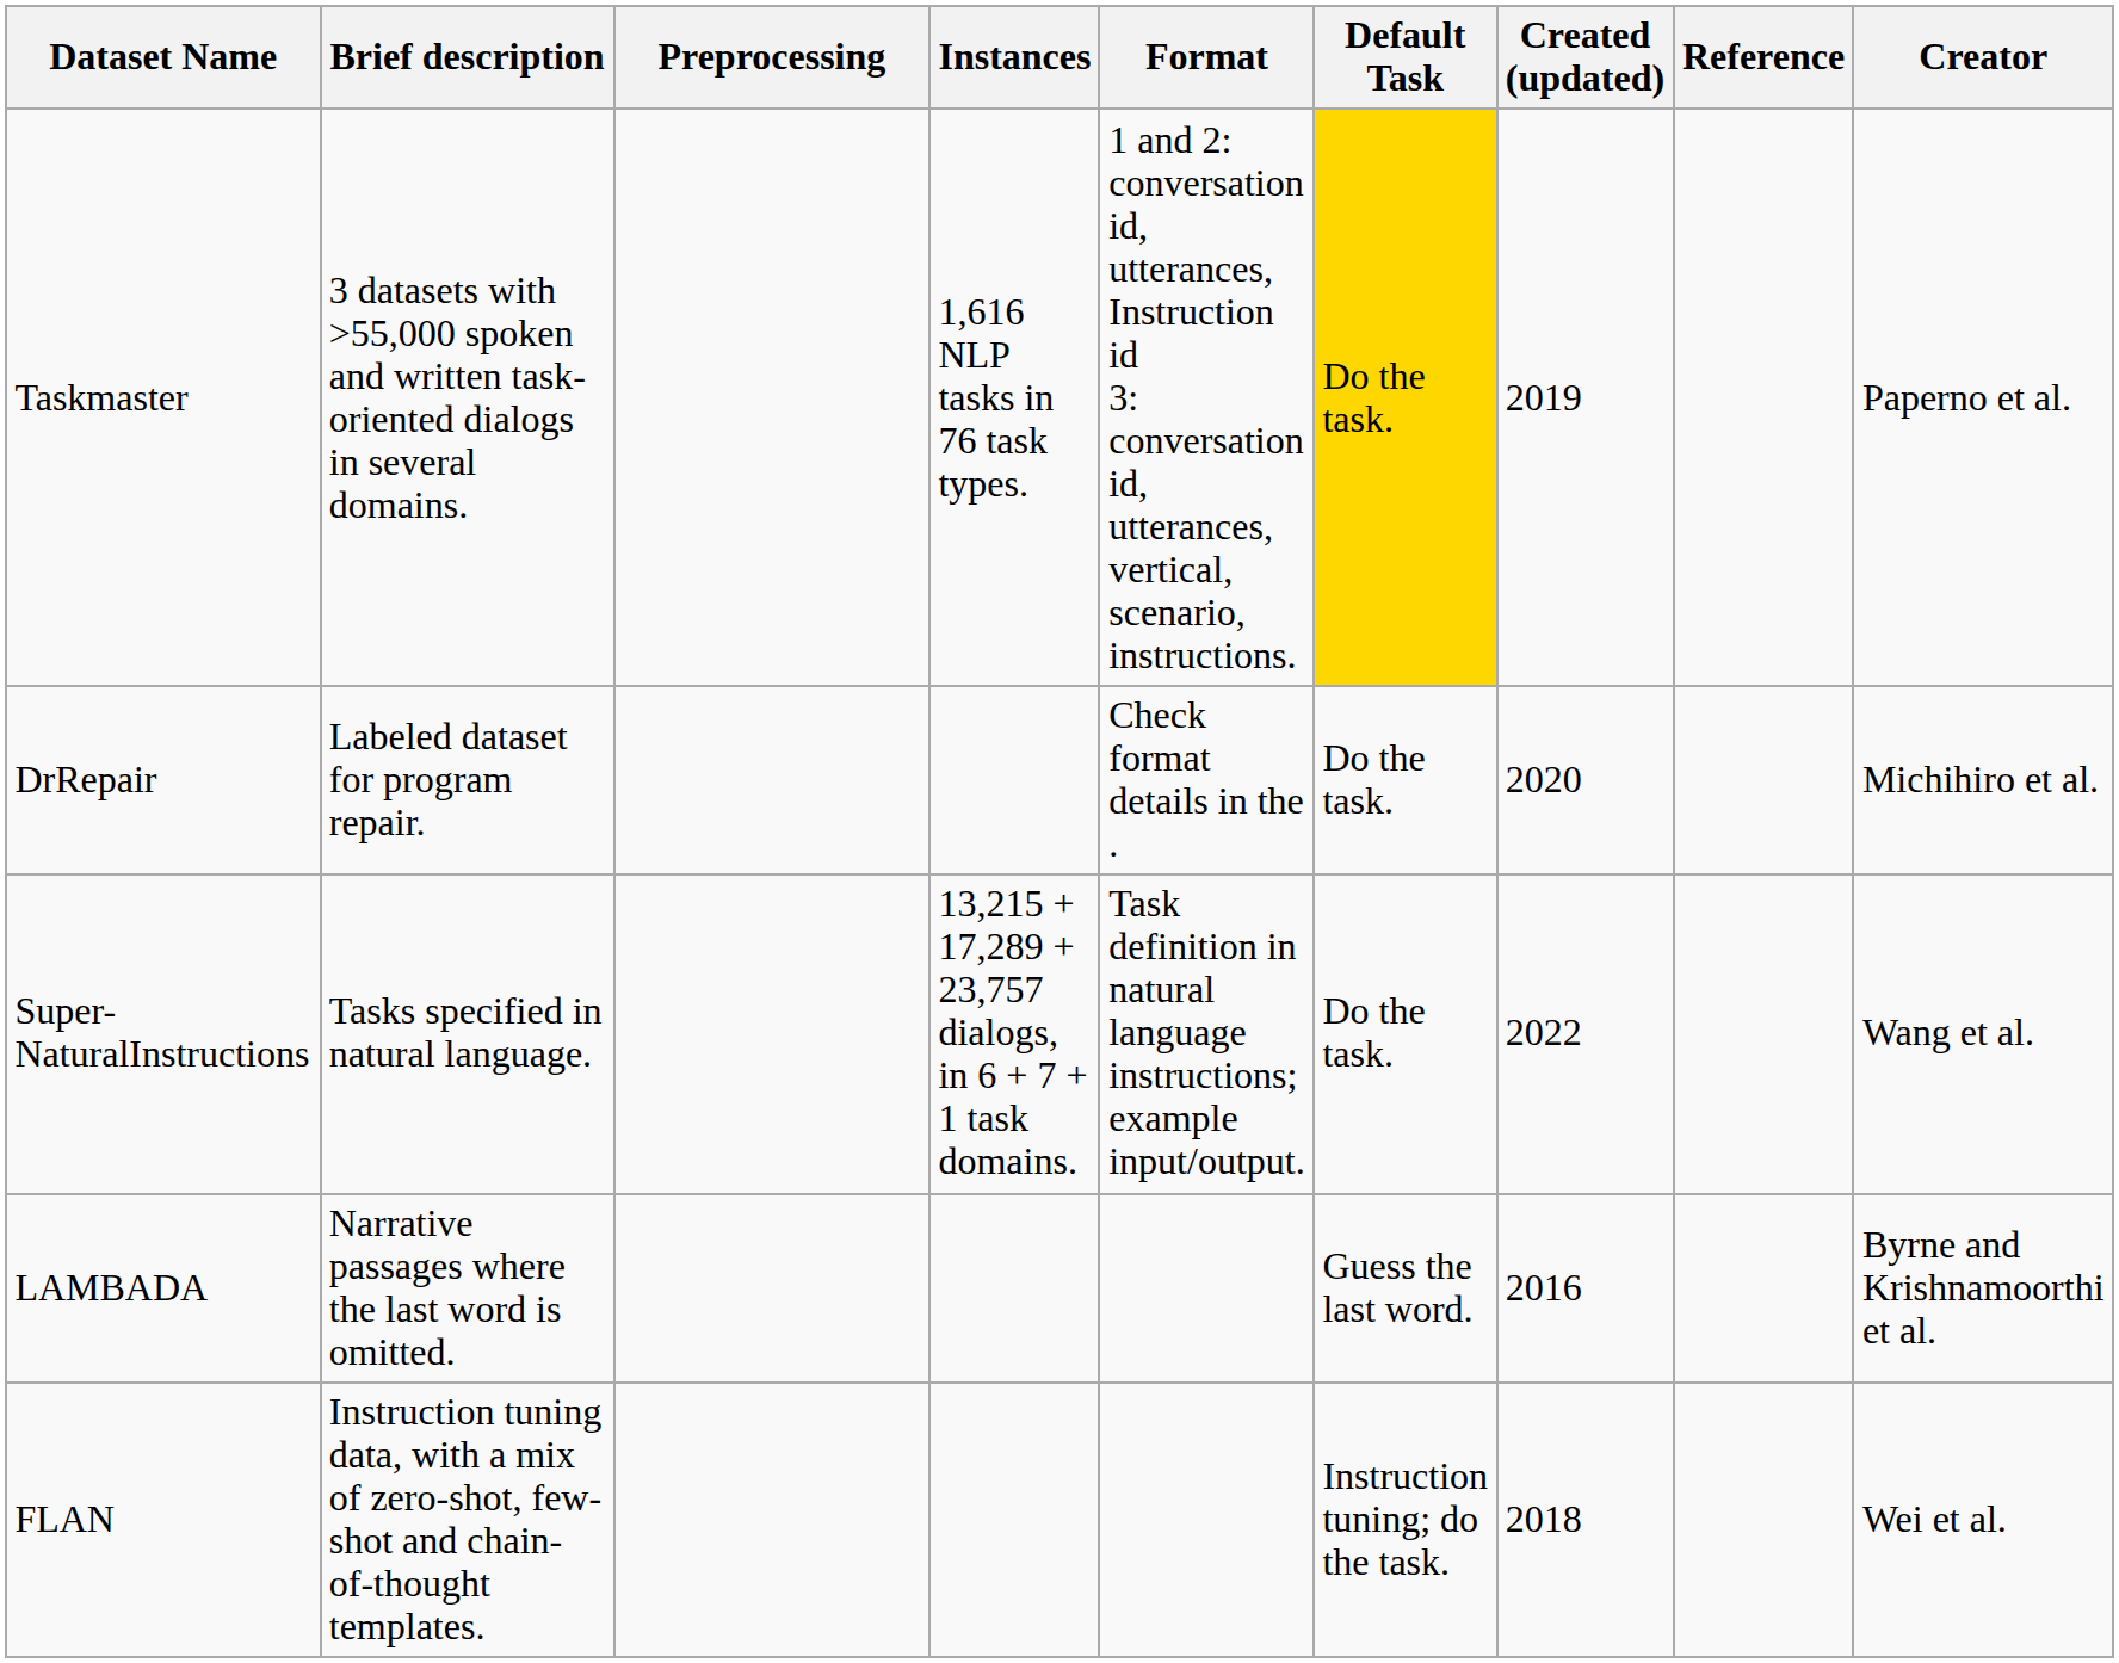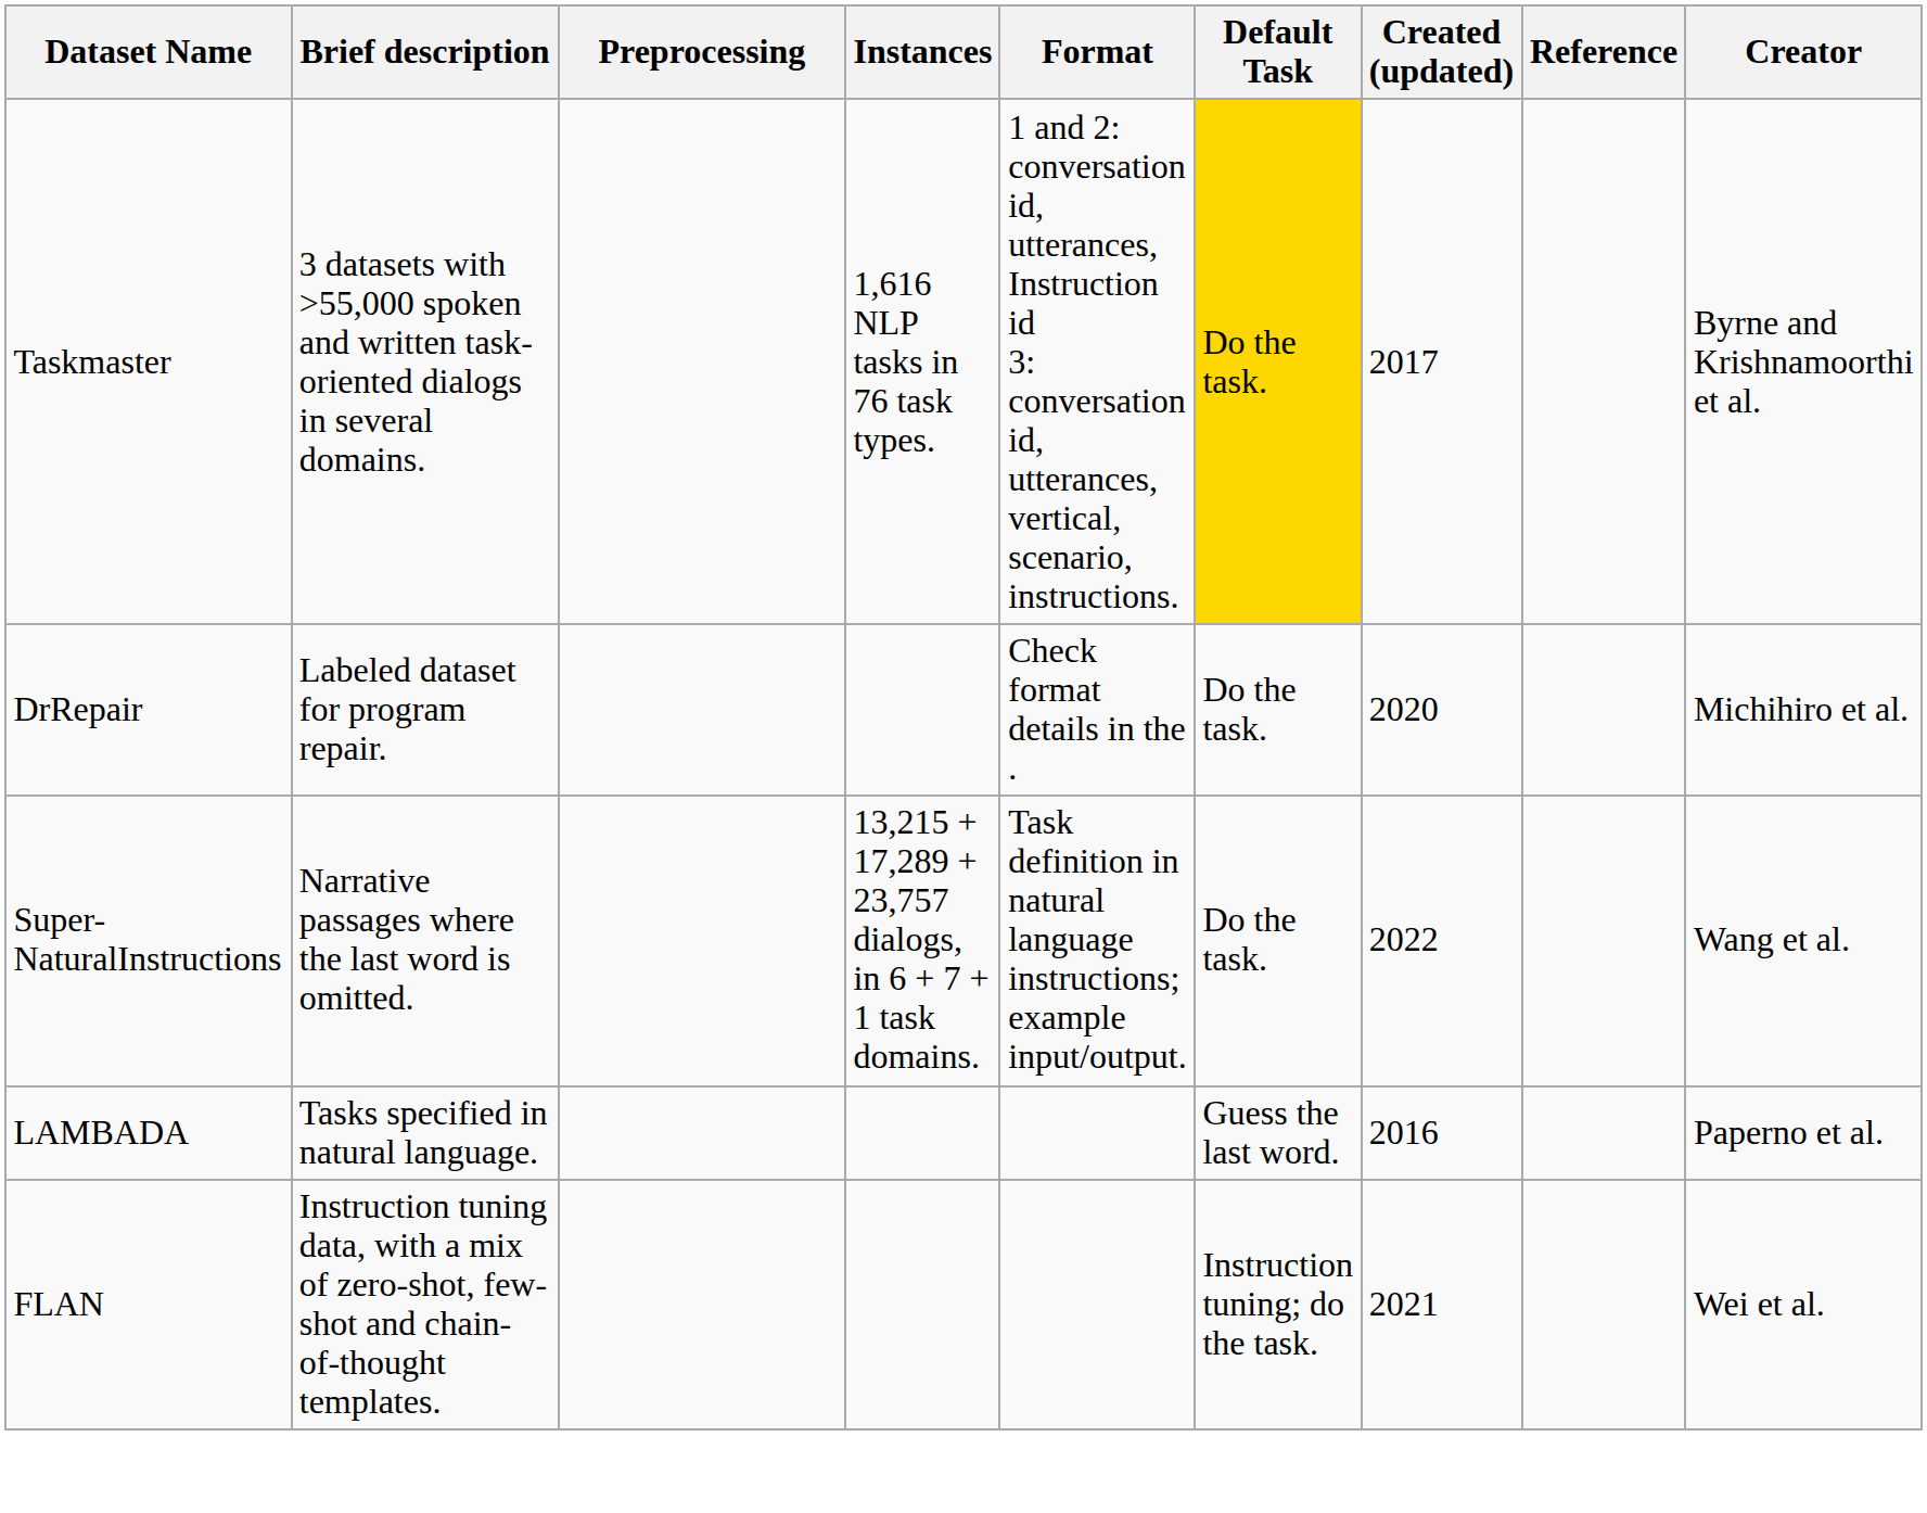 <table class="wikitable sortable" style="width: 100%">
 <tr>
 <th scope="col" style="width: 15%;">Dataset Name</th>
 <th scope="col" style="width: 18%;">Brief description</th>
 <th scope="col" style="width: 18%;">Preprocessing</th>
 <th scope="col" style="width: 6%;">Instances</th>
 <th scope="col" style="width: 7%;">Format</th>
 <th scope="col" style="width: 7%;">Default Task</th>
 <th scope="col" style="width: 6%;">Created (updated)</th>
 <th scope="col" style="width: 6%;">Reference</th>
 <th scope="col" style="width: 11%;">Creator</th>
 </tr>
 <tr>
 <td>Taskmaster</td>
 <td>3 datasets with >55,000 spoken and written task-oriented dialogs in several domains.</td>
 <td></td>
 <td>1,616 NLP tasks in 76 task types.</td>
 <td>1 and 2: conversation id, utterances, Instruction id<br>3: conversation id, utterances, vertical, scenario, instructions.</td>
 <td style="background: gold;">Do the task.</td>
-<td>2019</td>
+<td>2017</td>
 <td></td>
-<td>Paperno et al.</td>
+<td>Byrne and Krishnamoorthi et al.</td>
 </tr>
 <tr>
 <td>DrRepair</td>
 <td>Labeled dataset for program repair.</td>
 <td></td>
 <td></td>
 <td>Check format details in the .</td>
 <td>Do the task.</td>
 <td>2020</td>
 <td></td>
 <td>Michihiro et al.</td>
 </tr>
 <tr>
 <td>Super-NaturalInstructions</td>
-<td>Tasks specified in natural language.</td>
+<td>Narrative passages where the last word is omitted.</td>
 <td></td>
 <td>13,215 + 17,289 + 23,757 dialogs, in 6 + 7 + 1 task domains.</td>
 <td>Task definition in natural language instructions; example input/output.</td>
 <td>Do the task.</td>
 <td>2022</td>
 <td></td>
 <td>Wang et al.</td>
 </tr>
 <tr>
 <td>LAMBADA</td>
-<td>Narrative passages where the last word is omitted.</td>
+<td>Tasks specified in natural language.</td>
 <td></td>
 <td></td>
 <td></td>
 <td>Guess the last word.</td>
 <td>2016</td>
 <td></td>
-<td>Byrne and Krishnamoorthi et al.</td>
+<td>Paperno et al.</td>
 </tr>
 <tr>
 <td>FLAN</td>
 <td>Instruction tuning data, with a mix of zero-shot, few-shot and chain-of-thought templates.</td>
 <td></td>
 <td></td>
 <td></td>
 <td>Instruction tuning; do the task.</td>
-<td>2018</td>
+<td>2021</td>
 <td></td>
 <td>Wei et al.</td>
 </tr>
 </table>
